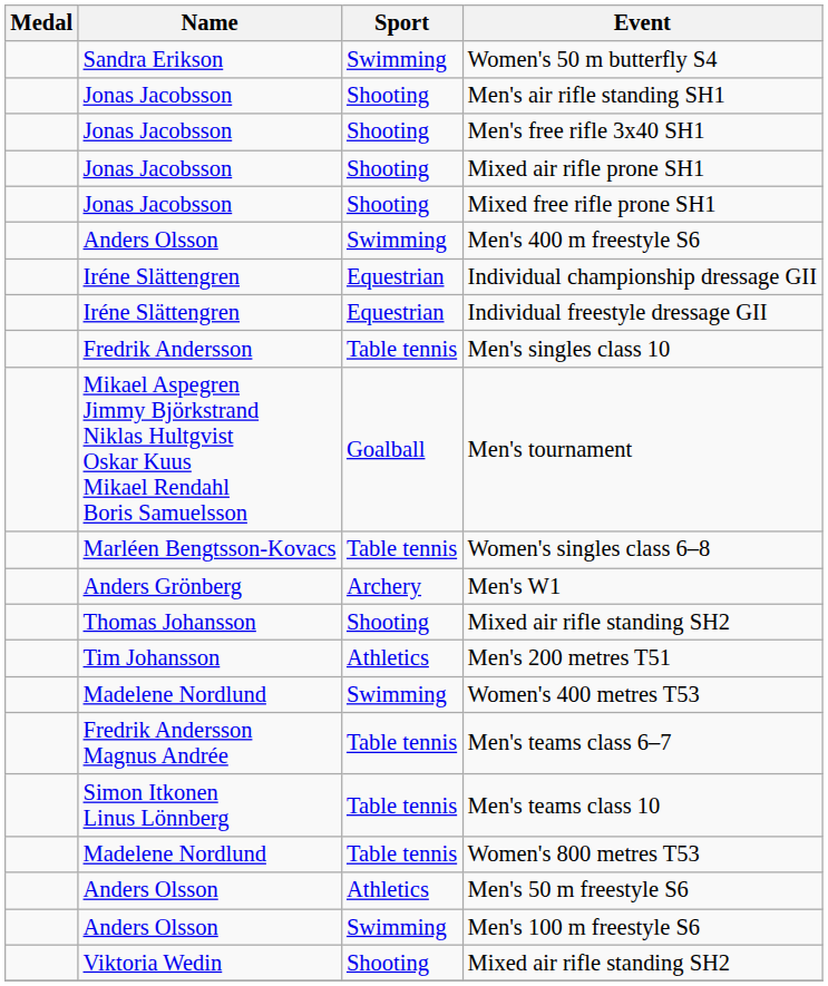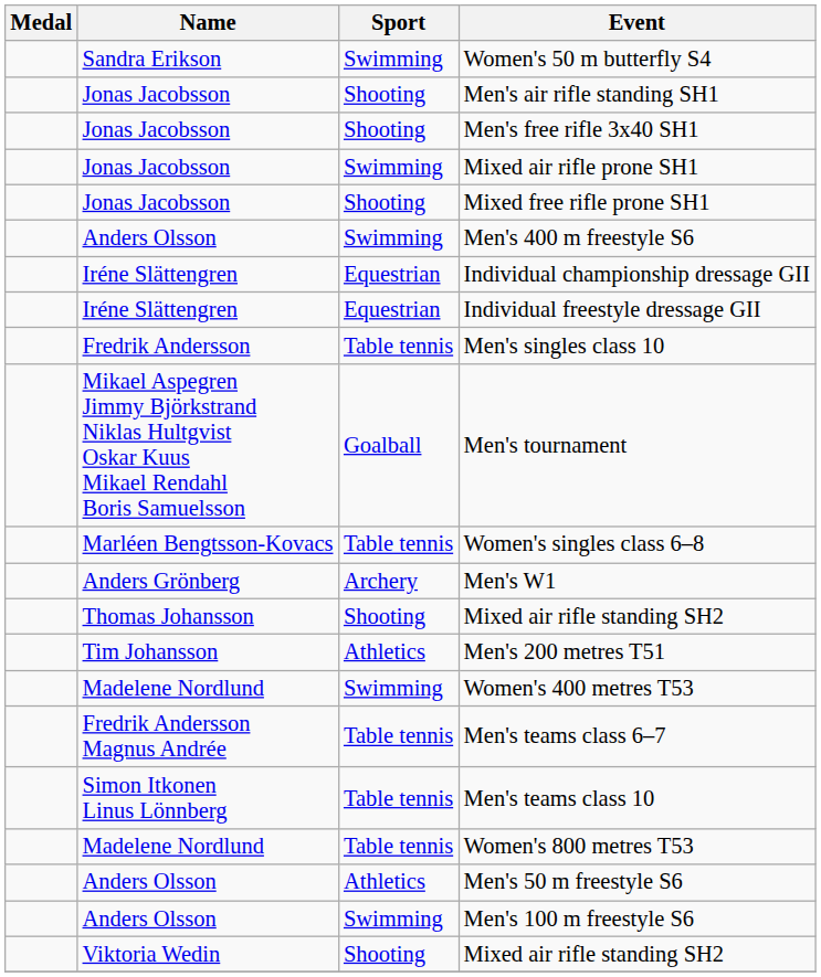 <table class="wikitable sortable" style="font-size:100%">
 <tr>
 <th>Medal</th>
 <th>Name</th>
 <th>Sport</th>
 <th>Event</th>
 </tr>
 <tr>
 <td></td>
 <td><a href='#'>Sandra Erikson</a></td>
 <td><a href='#'>Swimming</a></td>
 <td>Women's 50 m butterfly S4</td>
 </tr>
 <tr>
 <td></td>
 <td><a href='#'>Jonas Jacobsson</a></td>
 <td><a href='#'>Shooting</a></td>
 <td>Men's air rifle standing SH1</td>
 </tr>
 <tr>
 <td></td>
 <td><a href='#'>Jonas Jacobsson</a></td>
 <td><a href='#'>Shooting</a></td>
 <td>Men's free rifle 3x40 SH1</td>
 </tr>
 <tr>
 <td></td>
 <td><a href='#'>Jonas Jacobsson</a></td>
-<td><a href='#'>Shooting</a></td>
+<td><a href='#'>Swimming</a></td>
 <td>Mixed air rifle prone SH1</td>
 </tr>
 <tr>
 <td></td>
 <td><a href='#'>Jonas Jacobsson</a></td>
 <td><a href='#'>Shooting</a></td>
 <td>Mixed free rifle prone SH1</td>
 </tr>
 <tr>
 <td></td>
 <td><a href='#'>Anders Olsson</a></td>
 <td><a href='#'>Swimming</a></td>
 <td>Men's 400 m freestyle S6</td>
 </tr>
 <tr>
 <td></td>
 <td><a href='#'>Iréne Slättengren</a></td>
 <td><a href='#'>Equestrian</a></td>
 <td>Individual championship dressage GII</td>
 </tr>
 <tr>
 <td></td>
 <td><a href='#'>Iréne Slättengren</a></td>
 <td><a href='#'>Equestrian</a></td>
 <td>Individual freestyle dressage GII</td>
 </tr>
 <tr>
 <td></td>
 <td><a href='#'>Fredrik Andersson</a></td>
 <td><a href='#'>Table tennis</a></td>
 <td>Men's singles class 10</td>
 </tr>
 <tr>
 <td></td>
 <td><a href='#'>Mikael Aspegren</a><br><a href='#'>Jimmy Björkstrand</a><br><a href='#'>Niklas Hultgvist</a><br><a href='#'>Oskar Kuus</a><br><a href='#'>Mikael Rendahl</a><br><a href='#'>Boris Samuelsson</a></td>
 <td><a href='#'>Goalball</a></td>
 <td>Men's tournament</td>
 </tr>
 <tr>
 <td></td>
 <td><a href='#'>Marléen Bengtsson-Kovacs</a></td>
 <td><a href='#'>Table tennis</a></td>
 <td>Women's singles class 6–8</td>
 </tr>
 <tr>
 <td></td>
 <td><a href='#'>Anders Grönberg</a></td>
 <td><a href='#'>Archery</a></td>
 <td>Men's W1</td>
 </tr>
 <tr>
 <td></td>
 <td><a href='#'>Thomas Johansson</a></td>
 <td><a href='#'>Shooting</a></td>
 <td>Mixed air rifle standing SH2</td>
 </tr>
 <tr>
 <td></td>
 <td><a href='#'>Tim Johansson</a></td>
 <td><a href='#'>Athletics</a></td>
 <td>Men's 200 metres T51</td>
 </tr>
 <tr>
 <td></td>
 <td><a href='#'>Madelene Nordlund</a></td>
 <td><a href='#'>Swimming</a></td>
 <td>Women's 400 metres T53</td>
 </tr>
 <tr>
 <td></td>
 <td><a href='#'>Fredrik Andersson</a><br><a href='#'>Magnus Andrée</a></td>
 <td><a href='#'>Table tennis</a></td>
 <td>Men's teams class 6–7</td>
 </tr>
 <tr>
 <td></td>
 <td><a href='#'>Simon Itkonen</a><br><a href='#'>Linus Lönnberg</a></td>
 <td><a href='#'>Table tennis</a></td>
 <td>Men's teams class 10</td>
 </tr>
 <tr>
 <td></td>
 <td><a href='#'>Madelene Nordlund</a></td>
 <td><a href='#'>Table tennis</a></td>
 <td>Women's 800 metres T53</td>
 </tr>
 <tr>
 <td></td>
 <td><a href='#'>Anders Olsson</a></td>
 <td><a href='#'>Athletics</a></td>
 <td>Men's 50 m freestyle S6</td>
 </tr>
 <tr>
 <td></td>
 <td><a href='#'>Anders Olsson</a></td>
 <td><a href='#'>Swimming</a></td>
 <td>Men's 100 m freestyle S6</td>
 </tr>
 <tr>
 <td></td>
 <td><a href='#'>Viktoria Wedin</a></td>
 <td><a href='#'>Shooting</a></td>
 <td>Mixed air rifle standing SH2</td>
 </tr>
 <tr>
 </tr>
 </table>
